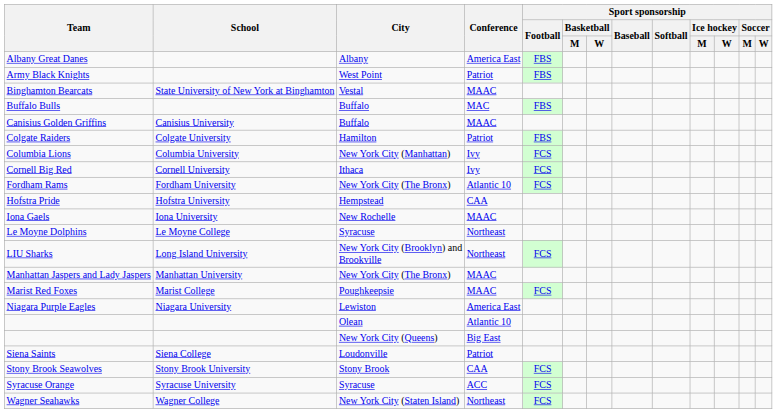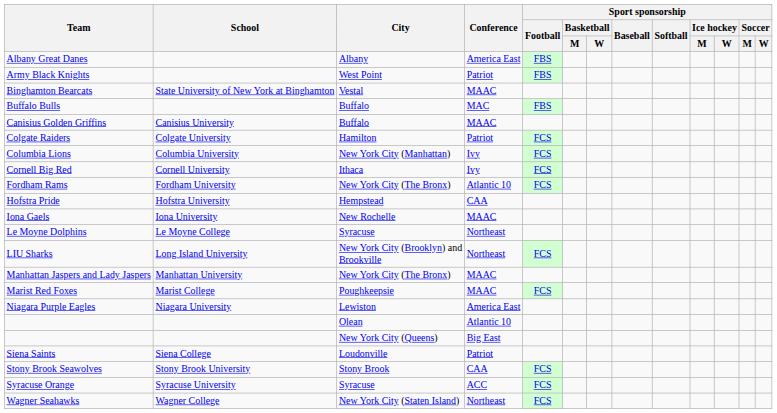 <table class="sortable wikitable">
 <tr>
 <th rowspan=3>Team</th>
 <th rowspan=3>School</th>
 <th rowspan=3>City</th>
 <th rowspan=3>Conference</th>
 <th colspan=9>Sport sponsorship</th>
 </tr>
 <tr>
 <th rowspan=2>Football</th>
 <th colspan=2>Basketball</th>
 <th rowspan=2>Baseball</th>
 <th rowspan=2>Softball</th>
 <th colspan=2>Ice hockey</th>
 <th colspan=2>Soccer</th>
 </tr>
 <tr>
 <th>M</th>
 <th>W</th>
 <th>M</th>
 <th>W</th>
 <th>M</th>
 <th>W</th>
 </tr>
 <tr>
 <td><a href='#'>Albany Great Danes</a></td>
 <td></td>
 <td><a href='#'>Albany</a></td>
 <td><a href='#'>America East</a></td>
 <td style="background:#D2FFD2; text-align:center"><a href='#'>FBS</a></td>
 <td></td>
 <td></td>
 <td></td>
 <td></td>
 <td></td>
 <td></td>
 <td></td>
 <td></td>
 </tr>
 <tr>
 <td><a href='#'>Army Black Knights</a></td>
 <td></td>
 <td><a href='#'>West Point</a></td>
 <td><a href='#'>Patriot</a></td>
 <td style="background:#D2FFD2; text-align:center"><a href='#'>FBS</a> </td>
 <td></td>
 <td></td>
 <td></td>
 <td></td>
 <td> </td>
 <td></td>
 <td></td>
 <td></td>
 </tr>
 <tr>
 <td><a href='#'>Binghamton Bearcats</a></td>
 <td><a href='#'>State University of New York at Binghamton</a></td>
 <td><a href='#'>Vestal</a></td>
 <td><a href='#'>MAAC</a></td>
 <td></td>
 <td></td>
 <td></td>
 <td></td>
 <td></td>
 <td></td>
 <td></td>
 <td></td>
 <td></td>
 </tr>
 <tr>
 <td><a href='#'>Buffalo Bulls</a></td>
 <td></td>
 <td><a href='#'>Buffalo</a></td>
 <td><a href='#'>MAC</a></td>
 <td style="background:#D2FFD2; text-align:center"><a href='#'>FBS</a></td>
 <td></td>
 <td></td>
 <td></td>
 <td></td>
 <td></td>
 <td></td>
 <td></td>
 <td></td>
 </tr>
 <tr>
 <td><a href='#'>Canisius Golden Griffins</a></td>
 <td><a href='#'>Canisius University</a></td>
 <td><a href='#'>Buffalo</a></td>
 <td><a href='#'>MAAC</a></td>
 <td></td>
 <td></td>
 <td></td>
 <td></td>
 <td></td>
 <td> </td>
 <td></td>
 <td></td>
 <td></td>
 </tr>
 <tr>
 <td><a href='#'>Colgate Raiders</a></td>
 <td><a href='#'>Colgate University</a></td>
 <td><a href='#'>Hamilton</a></td>
 <td><a href='#'>Patriot</a></td>
-<td style="background:#D2FFD2; text-align:center"><a href='#'>FBS</a></td>
+<td style="background:#D2FFD2; text-align:center"><a href='#'>FCS</a></td>
 <td></td>
 <td></td>
 <td></td>
 <td></td>
 <td> </td>
 <td> </td>
 <td></td>
 <td></td>
 </tr>
 <tr>
 <td><a href='#'>Columbia Lions</a></td>
 <td><a href='#'>Columbia University</a></td>
 <td><a href='#'>New York City</a> (<a href='#'>Manhattan</a>)</td>
 <td><a href='#'>Ivy</a></td>
 <td style="background:#D2FFD2; text-align:center"><a href='#'>FCS</a></td>
 <td></td>
 <td></td>
 <td></td>
 <td></td>
 <td></td>
 <td></td>
 <td></td>
 <td></td>
 </tr>
 <tr>
 <td><a href='#'>Cornell Big Red</a></td>
 <td><a href='#'>Cornell University</a></td>
 <td><a href='#'>Ithaca</a></td>
 <td><a href='#'>Ivy</a></td>
 <td style="background:#D2FFD2; text-align:center"><a href='#'>FCS</a></td>
 <td></td>
 <td></td>
 <td></td>
 <td></td>
 <td> </td>
 <td> </td>
 <td></td>
 <td></td>
 </tr>
 <tr>
 <td><a href='#'>Fordham Rams</a></td>
 <td><a href='#'>Fordham University</a></td>
 <td><a href='#'>New York City</a> (<a href='#'>The Bronx</a>)</td>
 <td><a href='#'>Atlantic 10</a></td>
 <td style="background:#D2FFD2; text-align:center"><a href='#'>FCS</a> </td>
 <td></td>
 <td></td>
 <td></td>
 <td></td>
 <td></td>
 <td></td>
 <td></td>
 <td></td>
 </tr>
 <tr>
 <td><a href='#'>Hofstra Pride</a></td>
 <td><a href='#'>Hofstra University</a></td>
 <td><a href='#'>Hempstead</a></td>
 <td><a href='#'>CAA</a></td>
 <td></td>
 <td></td>
 <td></td>
 <td></td>
 <td></td>
 <td></td>
 <td></td>
 <td></td>
 <td></td>
 </tr>
 <tr>
 <td><a href='#'>Iona Gaels</a></td>
 <td><a href='#'>Iona University</a></td>
 <td><a href='#'>New Rochelle</a></td>
 <td><a href='#'>MAAC</a></td>
 <td></td>
 <td></td>
 <td></td>
 <td></td>
 <td></td>
 <td></td>
 <td></td>
 <td></td>
 <td></td>
 </tr>
 <tr>
 <td><a href='#'>Le Moyne Dolphins</a></td>
 <td><a href='#'>Le Moyne College</a></td>
 <td><a href='#'>Syracuse</a></td>
 <td><a href='#'>Northeast</a></td>
 <td></td>
 <td></td>
 <td></td>
 <td></td>
 <td></td>
 <td></td>
 <td></td>
 <td></td>
 <td></td>
 </tr>
 <tr>
 <td><a href='#'>LIU Sharks</a></td>
 <td><a href='#'>Long Island University</a></td>
 <td><a href='#'>New York City</a> (<a href='#'>Brooklyn</a>) and<br><a href='#'>Brookville</a></td>
 <td><a href='#'>Northeast</a></td>
 <td style="background:#D2FFD2; text-align:center"><a href='#'>FCS</a></td>
 <td></td>
 <td></td>
 <td></td>
 <td></td>
 <td> </td>
 <td> </td>
 <td></td>
 <td></td>
 </tr>
 <tr>
 <td><a href='#'>Manhattan Jaspers and Lady Jaspers</a></td>
 <td><a href='#'>Manhattan University</a></td>
 <td><a href='#'>New York City</a> (<a href='#'>The Bronx</a>)</td>
 <td><a href='#'>MAAC</a></td>
 <td></td>
 <td></td>
 <td></td>
 <td></td>
 <td></td>
 <td></td>
 <td></td>
 <td></td>
 <td></td>
 </tr>
 <tr>
 <td><a href='#'>Marist Red Foxes</a></td>
 <td><a href='#'>Marist College</a></td>
 <td><a href='#'>Poughkeepsie</a></td>
 <td><a href='#'>MAAC</a></td>
 <td style="background:#D2FFD2; text-align:center"><a href='#'>FCS</a> </td>
 <td></td>
 <td></td>
 <td></td>
 <td></td>
 <td></td>
 <td></td>
 <td></td>
 <td></td>
 </tr>
 <tr>
 <td><a href='#'>Niagara Purple Eagles</a></td>
 <td><a href='#'>Niagara University</a></td>
 <td><a href='#'>Lewiston</a></td>
 <td><a href='#'>America East</a></td>
 <td></td>
 <td></td>
 <td></td>
 <td></td>
 <td></td>
 <td> </td>
 <td></td>
 <td></td>
 <td></td>
 </tr>
 <tr>
 <td></td>
 <td></td>
 <td><a href='#'>Olean</a></td>
 <td><a href='#'>Atlantic 10</a></td>
 <td></td>
 <td></td>
 <td></td>
 <td></td>
 <td></td>
 <td></td>
 <td></td>
 <td></td>
 <td></td>
 </tr>
 <tr>
 <td></td>
 <td></td>
 <td><a href='#'>New York City</a> (<a href='#'>Queens</a>)</td>
 <td><a href='#'>Big East</a></td>
 <td></td>
 <td></td>
 <td></td>
 <td></td>
 <td></td>
 <td></td>
 <td></td>
 <td></td>
 <td></td>
 </tr>
 <tr>
 <td><a href='#'>Siena Saints</a></td>
 <td><a href='#'>Siena College</a></td>
 <td><a href='#'>Loudonville</a></td>
 <td><a href='#'>Patriot</a></td>
 <td></td>
 <td></td>
 <td></td>
 <td></td>
 <td></td>
 <td></td>
 <td></td>
 <td></td>
 <td></td>
 </tr>
 <tr>
 <td><a href='#'>Stony Brook Seawolves</a></td>
 <td><a href='#'>Stony Brook University</a></td>
 <td><a href='#'>Stony Brook</a></td>
 <td><a href='#'>CAA</a></td>
 <td style="background:#D2FFD2; text-align:center"><a href='#'>FCS</a> </td>
 <td></td>
 <td></td>
 <td></td>
 <td></td>
 <td></td>
 <td></td>
 <td></td>
 <td></td>
 </tr>
 <tr>
 <td><a href='#'>Syracuse Orange</a></td>
 <td><a href='#'>Syracuse University</a></td>
 <td><a href='#'>Syracuse</a></td>
 <td><a href='#'>ACC</a></td>
 <td style="background:#D2FFD2; text-align:center"><a href='#'>FCS</a> </td>
 <td></td>
 <td></td>
 <td></td>
 <td></td>
 <td></td>
 <td> </td>
 <td></td>
 <td></td>
 </tr>
 <tr>
 <td><a href='#'>Wagner Seahawks</a></td>
 <td><a href='#'>Wagner College</a></td>
 <td><a href='#'>New York City</a> (<a href='#'>Staten Island</a>)</td>
 <td><a href='#'>Northeast</a></td>
 <td style="background:#D2FFD2; text-align:center"><a href='#'>FCS</a></td>
 <td></td>
 <td></td>
 <td></td>
 <td></td>
 <td></td>
 <td></td>
 <td></td>
 <td></td>
 </tr>
 </table>
